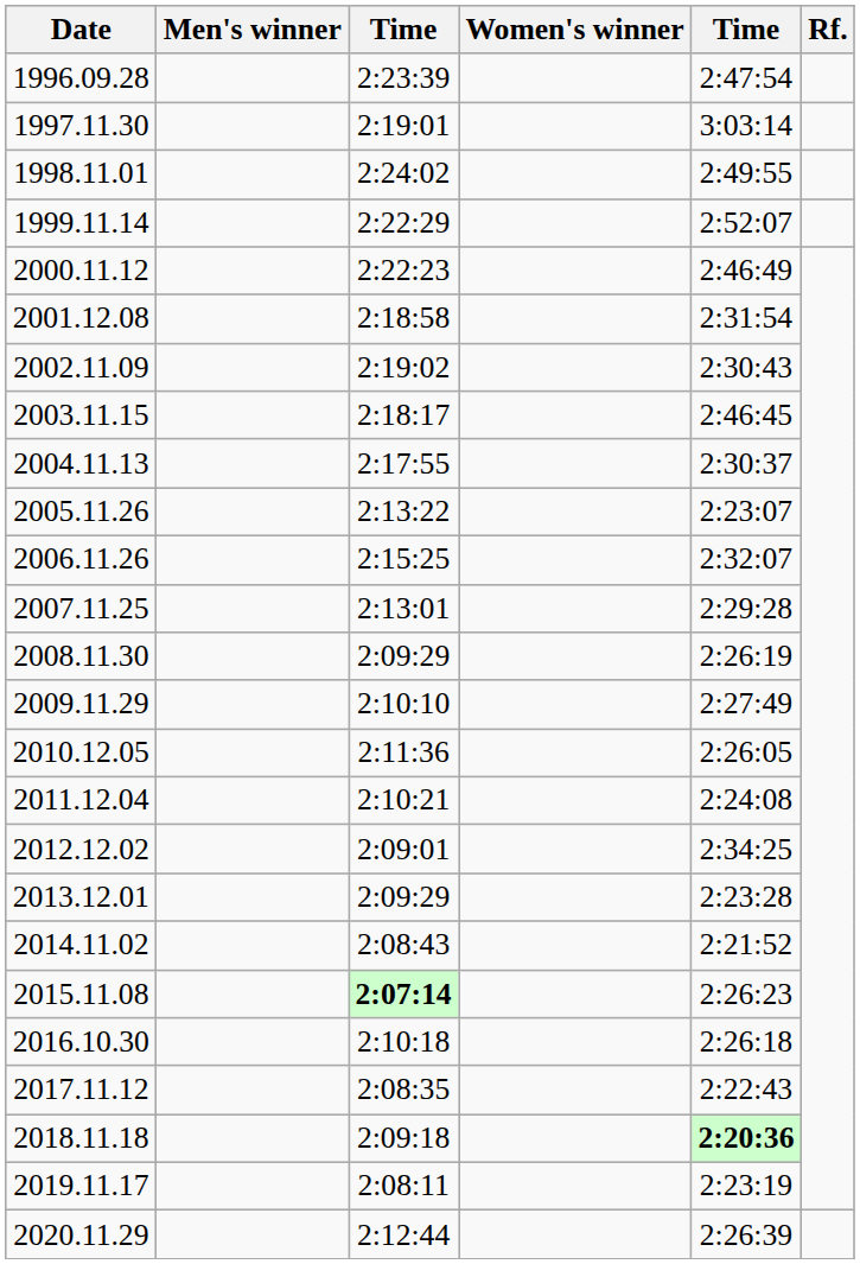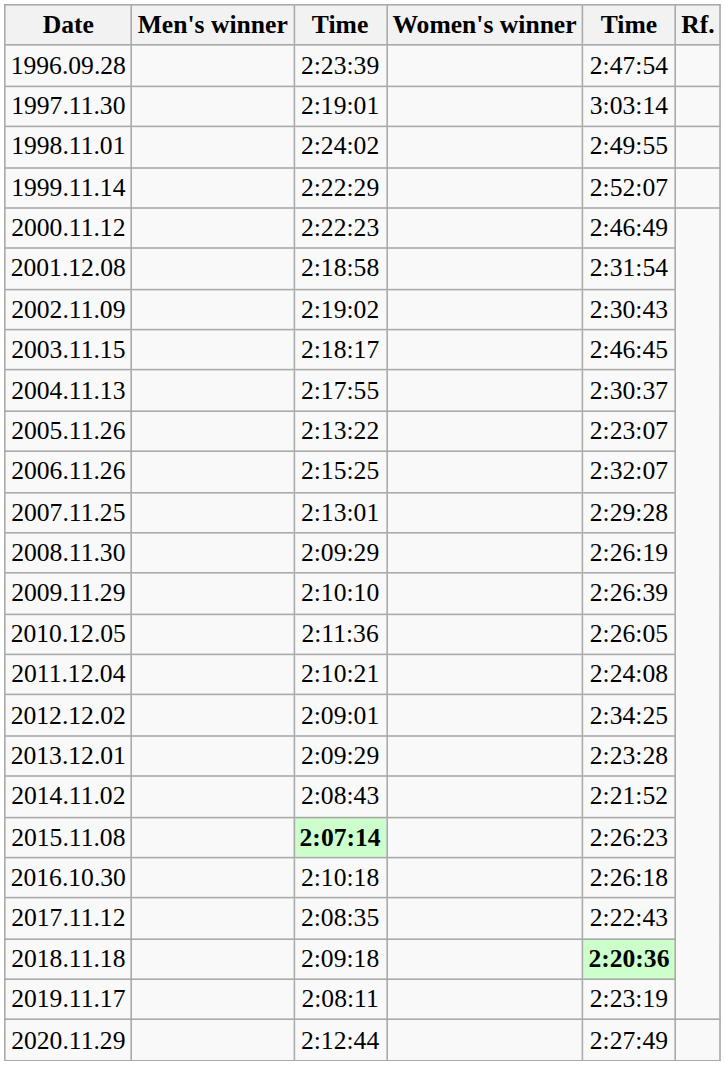 <table class="wikitable sortable" style=" text-align:center;">
 <tr>
 <th>Date</th>
 <th>Men's winner</th>
 <th>Time</th>
 <th>Women's winner</th>
 <th>Time</th>
 <th class="unsortable">Rf.</th>
 </tr>
 <tr>
 <td>1996.09.28</td>
 <td align="left"></td>
 <td>2:23:39</td>
 <td align="left"></td>
 <td>2:47:54</td>
 <td></td>
 </tr>
 <tr>
 <td>1997.11.30</td>
 <td align="left"></td>
 <td>2:19:01</td>
 <td align="left"></td>
 <td>3:03:14</td>
 <td></td>
 </tr>
 <tr>
 <td>1998.11.01</td>
 <td align="left"></td>
 <td>2:24:02</td>
 <td align="left"></td>
 <td>2:49:55</td>
 <td></td>
 </tr>
 <tr>
 <td>1999.11.14</td>
 <td align="left"></td>
 <td>2:22:29</td>
 <td align="left"></td>
 <td>2:52:07</td>
 <td></td>
 </tr>
 <tr>
 <td>2000.11.12</td>
 <td align="left"></td>
 <td>2:22:23</td>
 <td align="left"></td>
 <td>2:46:49</td>
 </tr>
 <tr>
 <td>2001.12.08</td>
 <td align="left"></td>
 <td>2:18:58</td>
 <td align="left"></td>
 <td>2:31:54</td>
 </tr>
 <tr>
 <td>2002.11.09</td>
 <td align="left"></td>
 <td>2:19:02</td>
 <td align="left"></td>
 <td>2:30:43</td>
 </tr>
 <tr>
 <td>2003.11.15</td>
 <td align="left"></td>
 <td>2:18:17</td>
 <td align="left"></td>
 <td>2:46:45</td>
 </tr>
 <tr>
 <td>2004.11.13</td>
 <td align="left"></td>
 <td>2:17:55</td>
 <td align="left"></td>
 <td>2:30:37</td>
 </tr>
 <tr>
 <td>2005.11.26</td>
 <td align="left"></td>
 <td>2:13:22</td>
 <td align="left"></td>
 <td>2:23:07</td>
 </tr>
 <tr>
 <td>2006.11.26</td>
 <td align="left"></td>
 <td>2:15:25</td>
 <td align="left"></td>
 <td>2:32:07</td>
 </tr>
 <tr>
 <td>2007.11.25</td>
 <td align="left"></td>
 <td>2:13:01</td>
 <td align="left"></td>
 <td>2:29:28</td>
 </tr>
 <tr>
 <td>2008.11.30</td>
 <td align="left"></td>
 <td>2:09:29</td>
 <td align="left"></td>
 <td>2:26:19</td>
 </tr>
 <tr>
 <td>2009.11.29</td>
 <td align="left"></td>
 <td>2:10:10</td>
 <td align="left"></td>
-<td>2:27:49</td>
+<td>2:26:39</td>
 </tr>
 <tr>
 <td>2010.12.05</td>
 <td align="left"></td>
 <td>2:11:36</td>
 <td align="left"></td>
 <td>2:26:05</td>
 </tr>
 <tr>
 <td>2011.12.04</td>
 <td align="left"></td>
 <td>2:10:21</td>
 <td align="left"></td>
 <td>2:24:08</td>
 </tr>
 <tr>
 <td>2012.12.02</td>
 <td align="left"></td>
 <td>2:09:01</td>
 <td align="left"></td>
 <td>2:34:25</td>
 </tr>
 <tr>
 <td>2013.12.01</td>
 <td align="left"></td>
 <td>2:09:29</td>
 <td align="left"></td>
 <td>2:23:28</td>
 </tr>
 <tr>
 <td>2014.11.02</td>
 <td align="left"></td>
 <td>2:08:43</td>
 <td align="left"></td>
 <td>2:21:52</td>
 </tr>
 <tr>
 <td>2015.11.08</td>
 <td align="left"></td>
 <td bgcolor="#CCFFCC"><strong>2:07:14</strong></td>
 <td align="left"></td>
 <td>2:26:23</td>
 </tr>
 <tr>
 <td>2016.10.30</td>
 <td align="left"></td>
 <td>2:10:18</td>
 <td align="left"></td>
 <td>2:26:18</td>
 </tr>
 <tr>
 <td>2017.11.12</td>
 <td align="left"></td>
 <td>2:08:35</td>
 <td align="left"></td>
 <td>2:22:43</td>
 </tr>
 <tr>
 <td>2018.11.18</td>
 <td align="left"></td>
 <td>2:09:18</td>
 <td align="left"></td>
 <td bgcolor="#CCFFCC"><strong>2:20:36</strong></td>
 </tr>
 <tr>
 <td>2019.11.17</td>
 <td align="left"></td>
 <td>2:08:11</td>
 <td align="left"></td>
 <td>2:23:19</td>
 </tr>
 <tr>
 <td>2020.11.29 </td>
 <td align="left"> </td>
 <td>2:12:44</td>
 <td align="left"></td>
-<td>2:26:39</td>
+<td>2:27:49</td>
 <td></td>
 </tr>
 </table>
